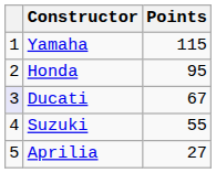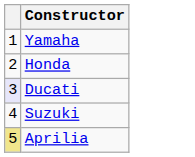 <table class="wikitable" style="font-size: 95%;">
 <tr>
 <th></th>
 <th>Constructor</th>
-<th>Points</th>
 </tr>
 <tr>
 <td align=center>1</td>
 <td> <a href='#'>Yamaha</a></td>
-<td align=right>115</td>
 </tr>
 <tr>
 <td align=center>2</td>
 <td> <a href='#'>Honda</a></td>
-<td align=right>95</td>
 </tr>
 <tr>
 <td align=center style="background: lavender;">3</td>
 <td> <a href='#'>Ducati</a></td>
-<td align=right>67</td>
 </tr>
 <tr>
 <td align=center>4</td>
 <td> <a href='#'>Suzuki</a></td>
-<td align=right>55</td>
 </tr>
 <tr>
-<td align=center>5</td>
+<td align=center style="background: khaki;">5</td>
 <td> <a href='#'>Aprilia</a></td>
-<td align=right>27</td>
 </tr>
 </table>
